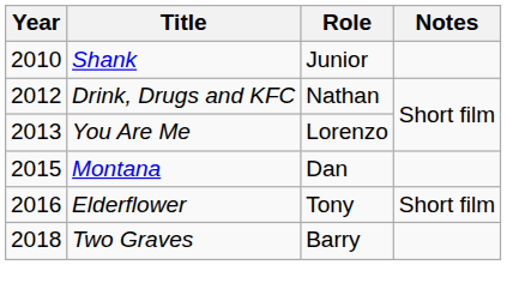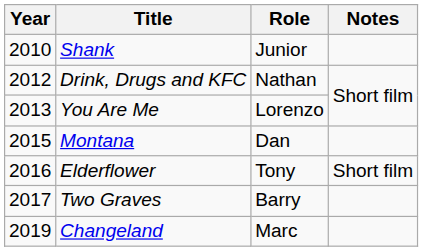 <table class="wikitable sortable">
 <tr>
 <th>Year</th>
 <th>Title</th>
 <th>Role</th>
 <th class="unsortable">Notes</th>
 </tr>
 <tr>
 <td>2010</td>
 <td><em><a href='#'>Shank</a></em></td>
 <td>Junior</td>
 <td></td>
 </tr>
 <tr>
 <td>2012</td>
 <td><em>Drink, Drugs and KFC </em></td>
 <td>Nathan</td>
 <td rowspan="2">Short film</td>
 </tr>
 <tr>
 <td>2013</td>
 <td><em>You Are Me</em></td>
 <td>Lorenzo</td>
 </tr>
 <tr>
 <td>2015</td>
 <td><em><a href='#'>Montana</a></em></td>
 <td>Dan</td>
 <td></td>
 </tr>
 <tr>
 <td>2016</td>
 <td><em>Elderflower </em></td>
 <td>Tony</td>
 <td>Short film</td>
 </tr>
 <tr>
-<td>2018</td>
+<td>2017</td>
 <td><em>Two Graves</em></td>
 <td>Barry</td>
 <td></td>
 </tr>
+<tr>
+<td>2019</td>
+<td><em><a href='#'>Changeland</a></em></td>
+<td>Marc</td>
+<td></td>
+</tr>
 </table>
